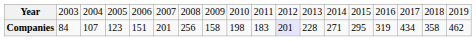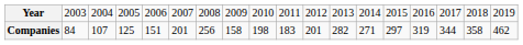 <table class="wikitable">
 <tr>
 <th scope="row">Year</th>
 <td>2003</td>
 <td>2004</td>
 <td>2005</td>
 <td>2006</td>
 <td>2007</td>
 <td>2008</td>
 <td>2009</td>
 <td>2010</td>
 <td>2011</td>
 <td>2012</td>
 <td>2013</td>
 <td>2014</td>
 <td>2015</td>
 <td>2016</td>
 <td>2017</td>
 <td>2018</td>
 <td>2019</td>
 </tr>
 <tr>
 <th scope="row">Companies</th>
 <td>84</td>
 <td>107</td>
-<td>123</td>
+<td>125</td>
 <td>151</td>
 <td>201</td>
 <td>256</td>
 <td>158</td>
 <td>198</td>
 <td>183</td>
-<td style="background: lavender;">201</td>
-<td>228</td>
+<td>201</td>
+<td>282</td>
 <td>271</td>
-<td>295</td>
+<td>297</td>
 <td>319</td>
-<td>434</td>
+<td>344</td>
 <td>358</td>
 <td>462</td>
 </tr>
 </table>
